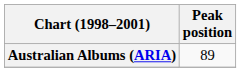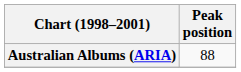 <table class="wikitable plainrowheaders sortable" style="text-align:center;" border="1">
 <tr>
 <th scope="col">Chart (1998–2001)</th>
 <th scope="col">Peak<br>position</th>
 </tr>
 <tr>
 <th scope="row">Australian Albums (<a href='#'>ARIA</a>)</th>
-<td>89</td>
+<td>88</td>
 </tr>
 <tr>
 </tr>
 <tr>
 </tr>
 <tr>
 </tr>
 <tr>
 </tr>
 <tr>
 </tr>
 </table>
